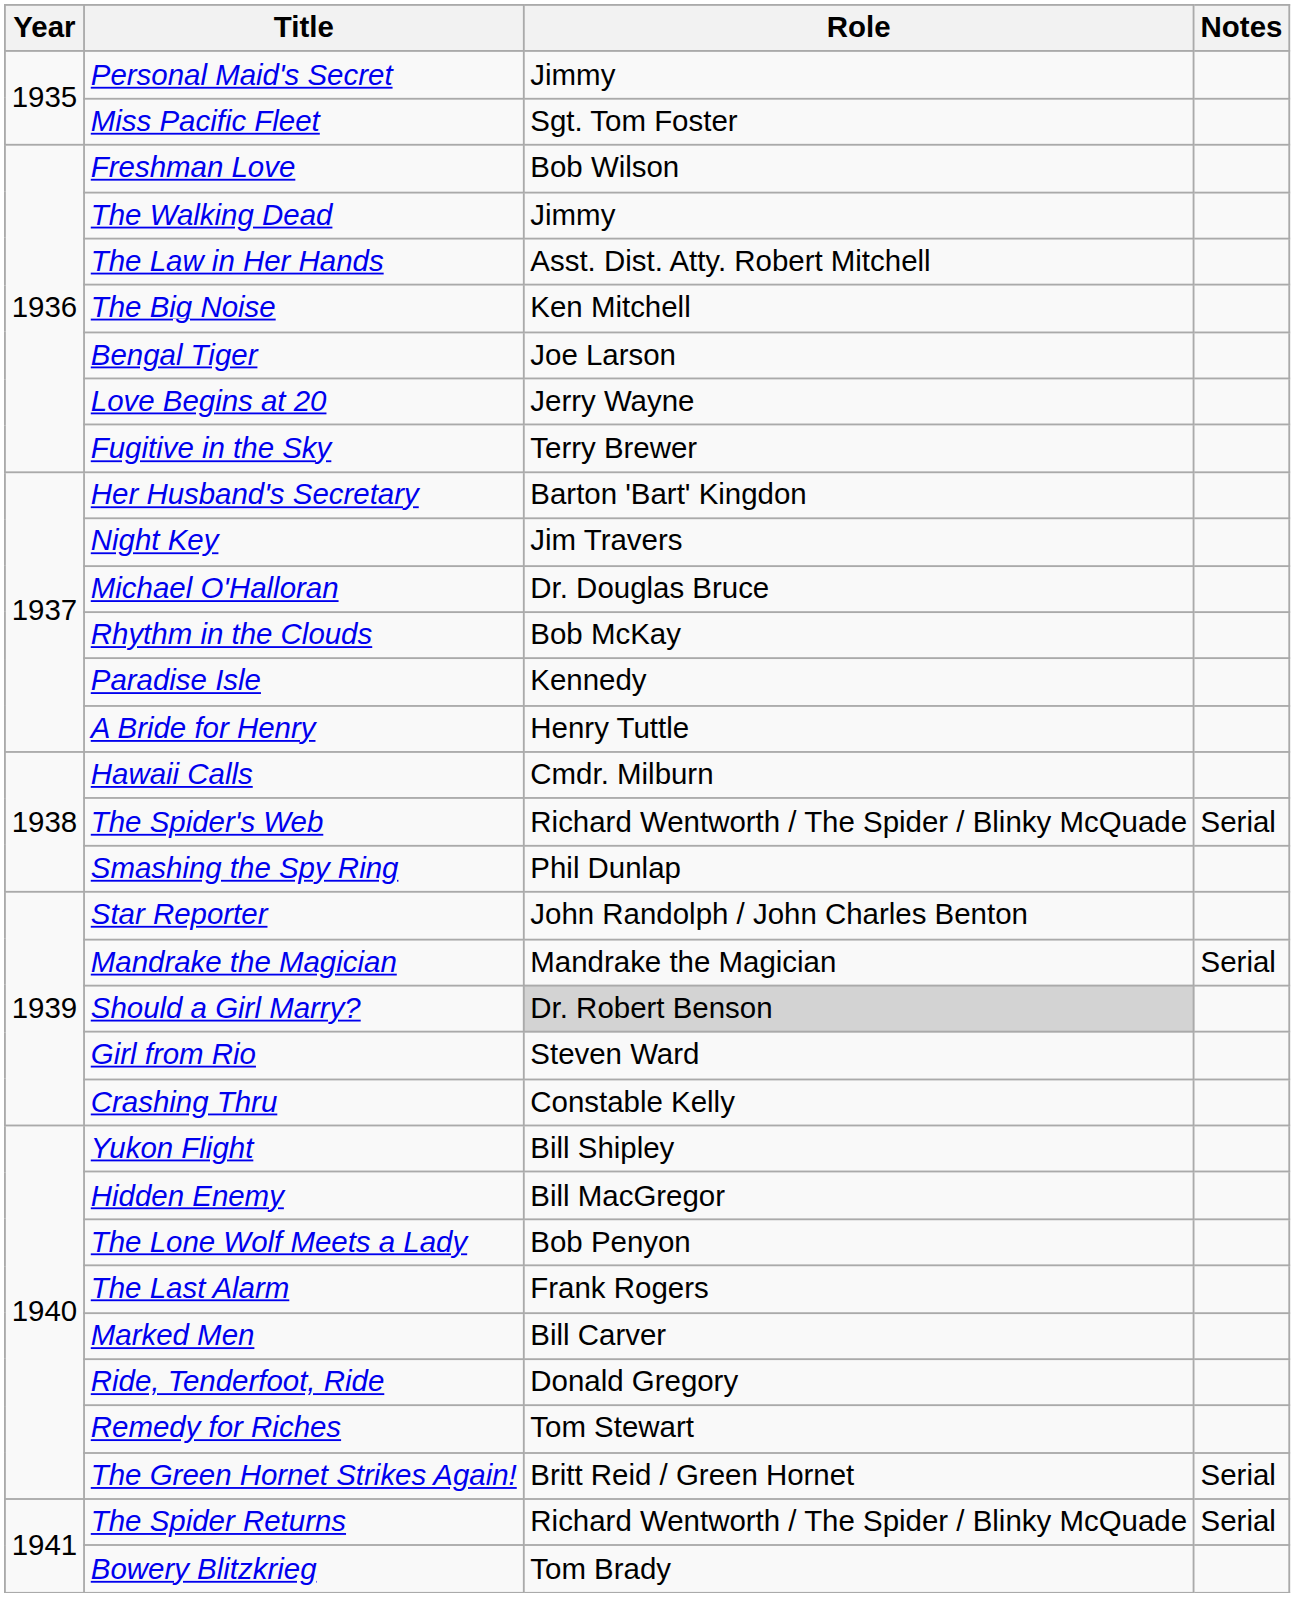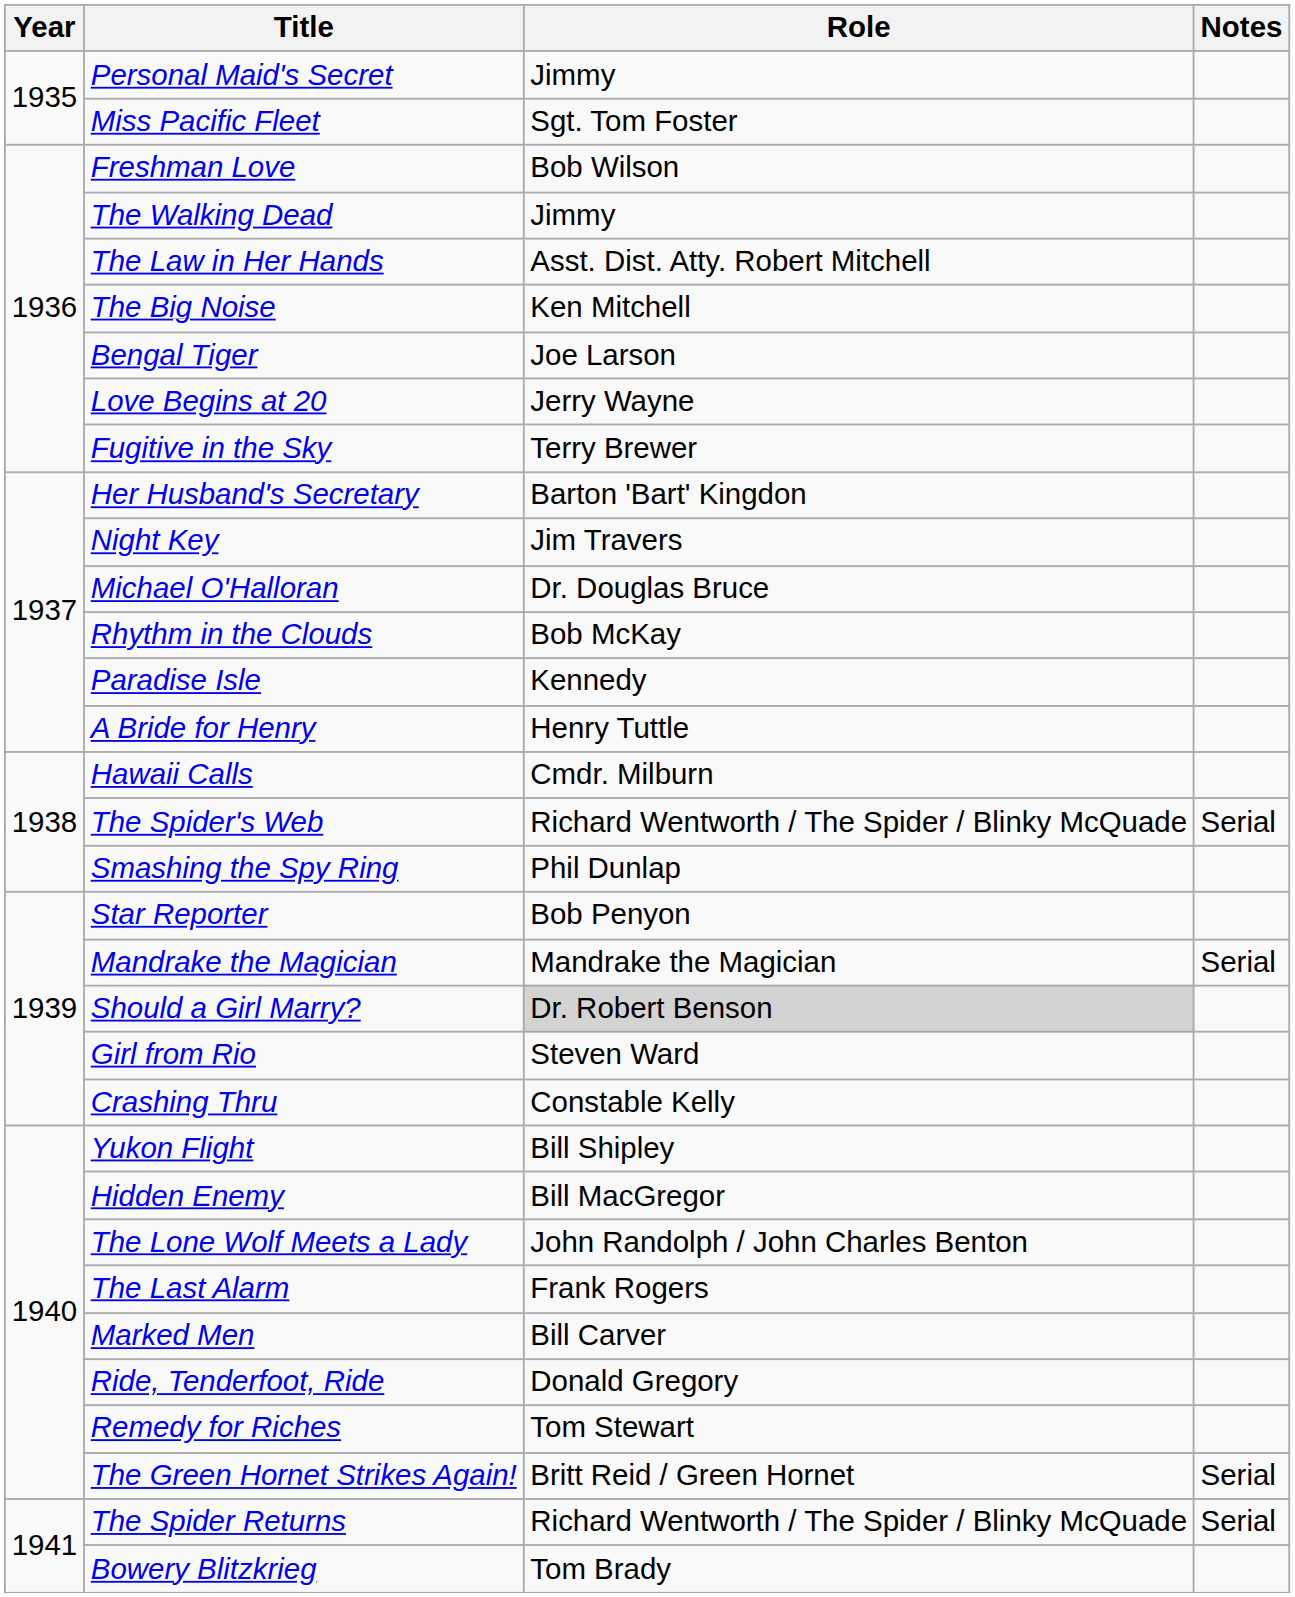 <table class="wikitable">
 <tr>
 <th>Year</th>
 <th>Title</th>
 <th>Role</th>
 <th>Notes</th>
 </tr>
 <tr>
 <td rowspan=2>1935</td>
 <td><em><a href='#'>Personal Maid's Secret</a></em></td>
 <td>Jimmy</td>
 <td></td>
 </tr>
 <tr>
 <td><em><a href='#'>Miss Pacific Fleet</a></em></td>
 <td>Sgt. Tom Foster</td>
 <td></td>
 </tr>
 <tr>
 <td rowspan=7>1936</td>
 <td><em><a href='#'>Freshman Love</a></em></td>
 <td>Bob Wilson</td>
 <td></td>
 </tr>
 <tr>
 <td><em><a href='#'>The Walking Dead</a></em></td>
 <td>Jimmy</td>
 <td></td>
 </tr>
 <tr>
 <td><em><a href='#'>The Law in Her Hands</a></em></td>
 <td>Asst. Dist. Atty. Robert Mitchell</td>
 <td></td>
 </tr>
 <tr>
 <td><em><a href='#'>The Big Noise</a></em></td>
 <td>Ken Mitchell</td>
 <td></td>
 </tr>
 <tr>
 <td><em><a href='#'>Bengal Tiger</a></em></td>
 <td>Joe Larson</td>
 <td></td>
 </tr>
 <tr>
 <td><em><a href='#'>Love Begins at 20</a></em></td>
 <td>Jerry Wayne</td>
 <td></td>
 </tr>
 <tr>
 <td><em><a href='#'>Fugitive in the Sky</a></em></td>
 <td>Terry Brewer</td>
 <td></td>
 </tr>
 <tr>
 <td rowspan=6>1937</td>
 <td><em><a href='#'>Her Husband's Secretary</a></em></td>
 <td>Barton 'Bart' Kingdon</td>
 <td></td>
 </tr>
 <tr>
 <td><em><a href='#'>Night Key</a></em></td>
 <td>Jim Travers</td>
 <td></td>
 </tr>
 <tr>
 <td><em><a href='#'>Michael O'Halloran</a></em></td>
 <td>Dr. Douglas Bruce</td>
 <td></td>
 </tr>
 <tr>
 <td><em><a href='#'>Rhythm in the Clouds</a></em></td>
 <td>Bob McKay</td>
 <td></td>
 </tr>
 <tr>
 <td><em><a href='#'>Paradise Isle</a></em></td>
 <td>Kennedy</td>
 <td></td>
 </tr>
 <tr>
 <td><em><a href='#'>A Bride for Henry</a></em></td>
 <td>Henry Tuttle</td>
 <td></td>
 </tr>
 <tr>
 <td rowspan=3>1938</td>
 <td><em><a href='#'>Hawaii Calls</a></em></td>
 <td>Cmdr. Milburn</td>
 <td></td>
 </tr>
 <tr>
 <td><em><a href='#'>The Spider's Web</a></em></td>
 <td>Richard Wentworth / The Spider / Blinky McQuade</td>
 <td>Serial</td>
 </tr>
 <tr>
 <td><em><a href='#'>Smashing the Spy Ring</a></em></td>
 <td>Phil Dunlap</td>
 <td></td>
 </tr>
 <tr>
 <td rowspan=5>1939</td>
 <td><em><a href='#'>Star Reporter</a></em></td>
-<td>John Randolph / John Charles Benton</td>
+<td>Bob Penyon</td>
 <td></td>
 </tr>
 <tr>
 <td><em><a href='#'>Mandrake the Magician</a></em></td>
 <td>Mandrake the Magician</td>
 <td>Serial</td>
 </tr>
 <tr>
 <td><em><a href='#'>Should a Girl Marry?</a></em></td>
 <td style="background: lightgrey;">Dr. Robert Benson</td>
 <td></td>
 </tr>
 <tr>
 <td><em><a href='#'>Girl from Rio</a></em></td>
 <td>Steven Ward</td>
 <td></td>
 </tr>
 <tr>
 <td><em><a href='#'>Crashing Thru</a></em></td>
 <td>Constable Kelly</td>
 <td></td>
 </tr>
 <tr>
 <td rowspan=8>1940</td>
 <td><em><a href='#'>Yukon Flight</a></em></td>
 <td>Bill Shipley</td>
 <td></td>
 </tr>
 <tr>
 <td><em><a href='#'>Hidden Enemy</a></em></td>
 <td>Bill MacGregor</td>
 <td></td>
 </tr>
 <tr>
 <td><em><a href='#'>The Lone Wolf Meets a Lady</a></em></td>
-<td>Bob Penyon</td>
+<td>John Randolph / John Charles Benton</td>
 <td></td>
 </tr>
 <tr>
 <td><em><a href='#'>The Last Alarm</a></em></td>
 <td>Frank Rogers</td>
 <td></td>
 </tr>
 <tr>
 <td><em><a href='#'>Marked Men</a></em></td>
 <td>Bill Carver</td>
 <td></td>
 </tr>
 <tr>
 <td><em><a href='#'>Ride, Tenderfoot, Ride</a></em></td>
 <td>Donald Gregory</td>
 <td></td>
 </tr>
 <tr>
 <td><em><a href='#'>Remedy for Riches</a></em></td>
 <td>Tom Stewart</td>
 <td></td>
 </tr>
 <tr>
 <td><em><a href='#'>The Green Hornet Strikes Again!</a></em></td>
 <td>Britt Reid / Green Hornet</td>
 <td>Serial</td>
 </tr>
 <tr>
 <td rowspan=2>1941</td>
 <td><em><a href='#'>The Spider Returns</a></em></td>
 <td>Richard Wentworth / The Spider / Blinky McQuade</td>
 <td>Serial</td>
 </tr>
 <tr>
 <td><em><a href='#'>Bowery Blitzkrieg</a></em></td>
 <td>Tom Brady</td>
 <td></td>
 </tr>
 </table>
